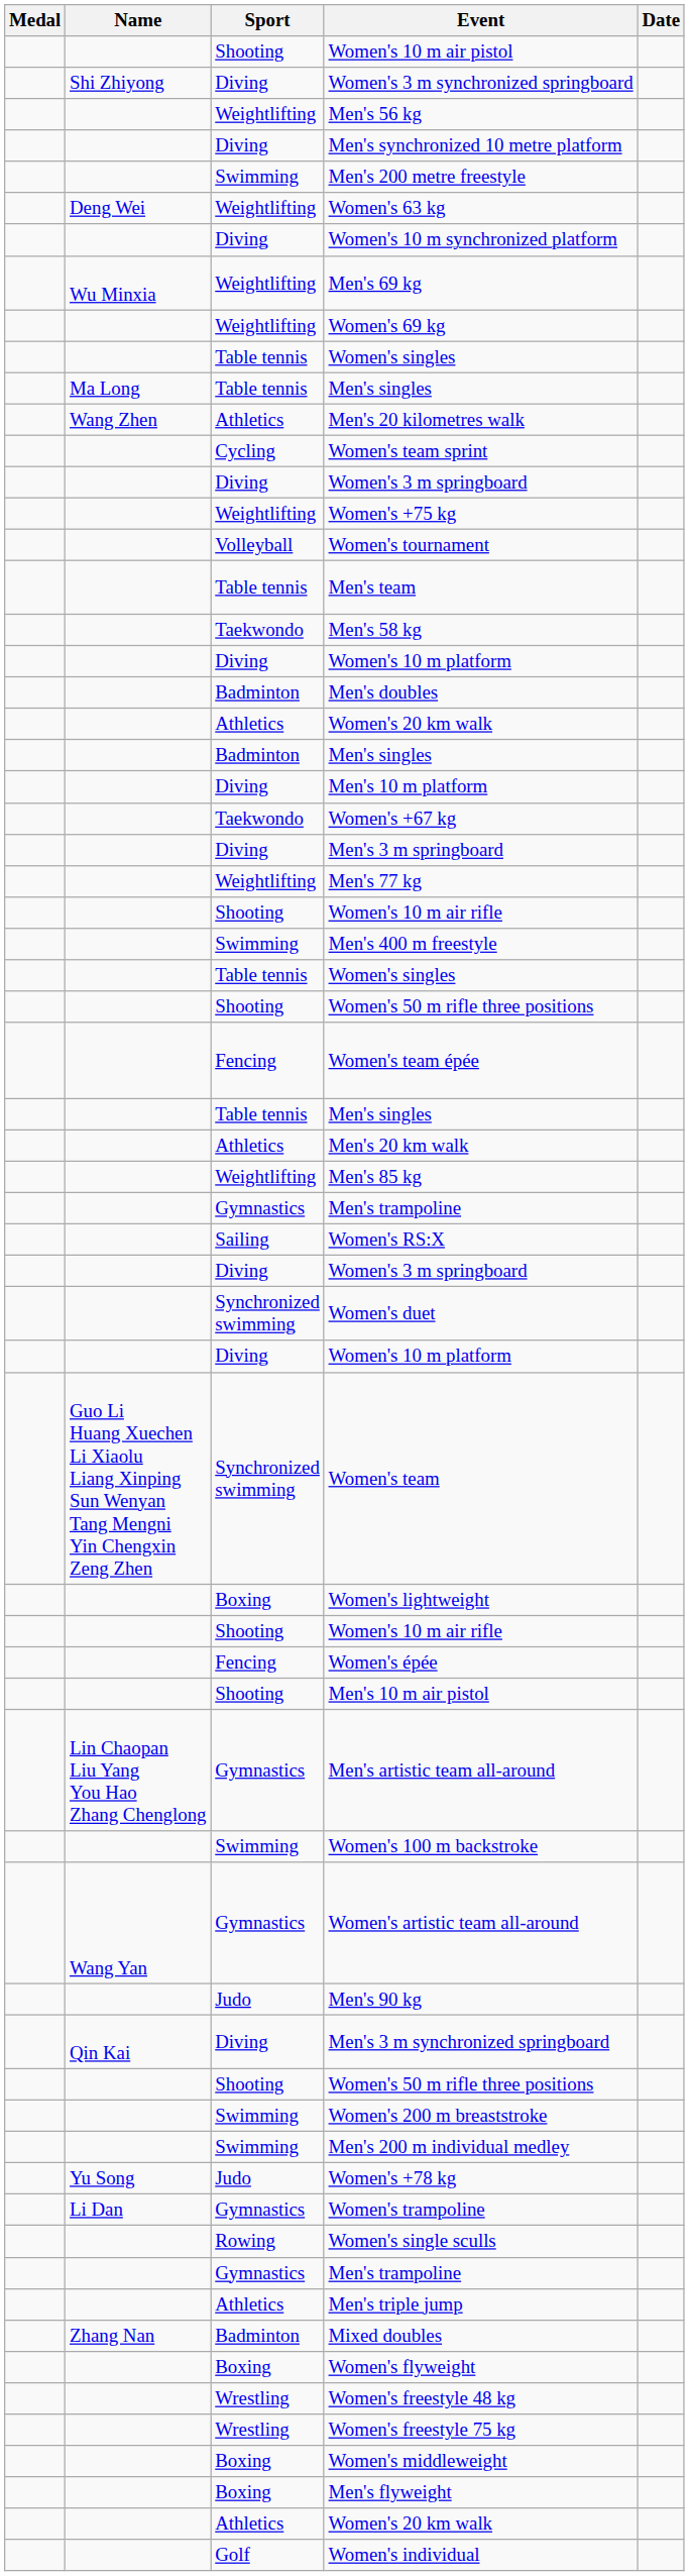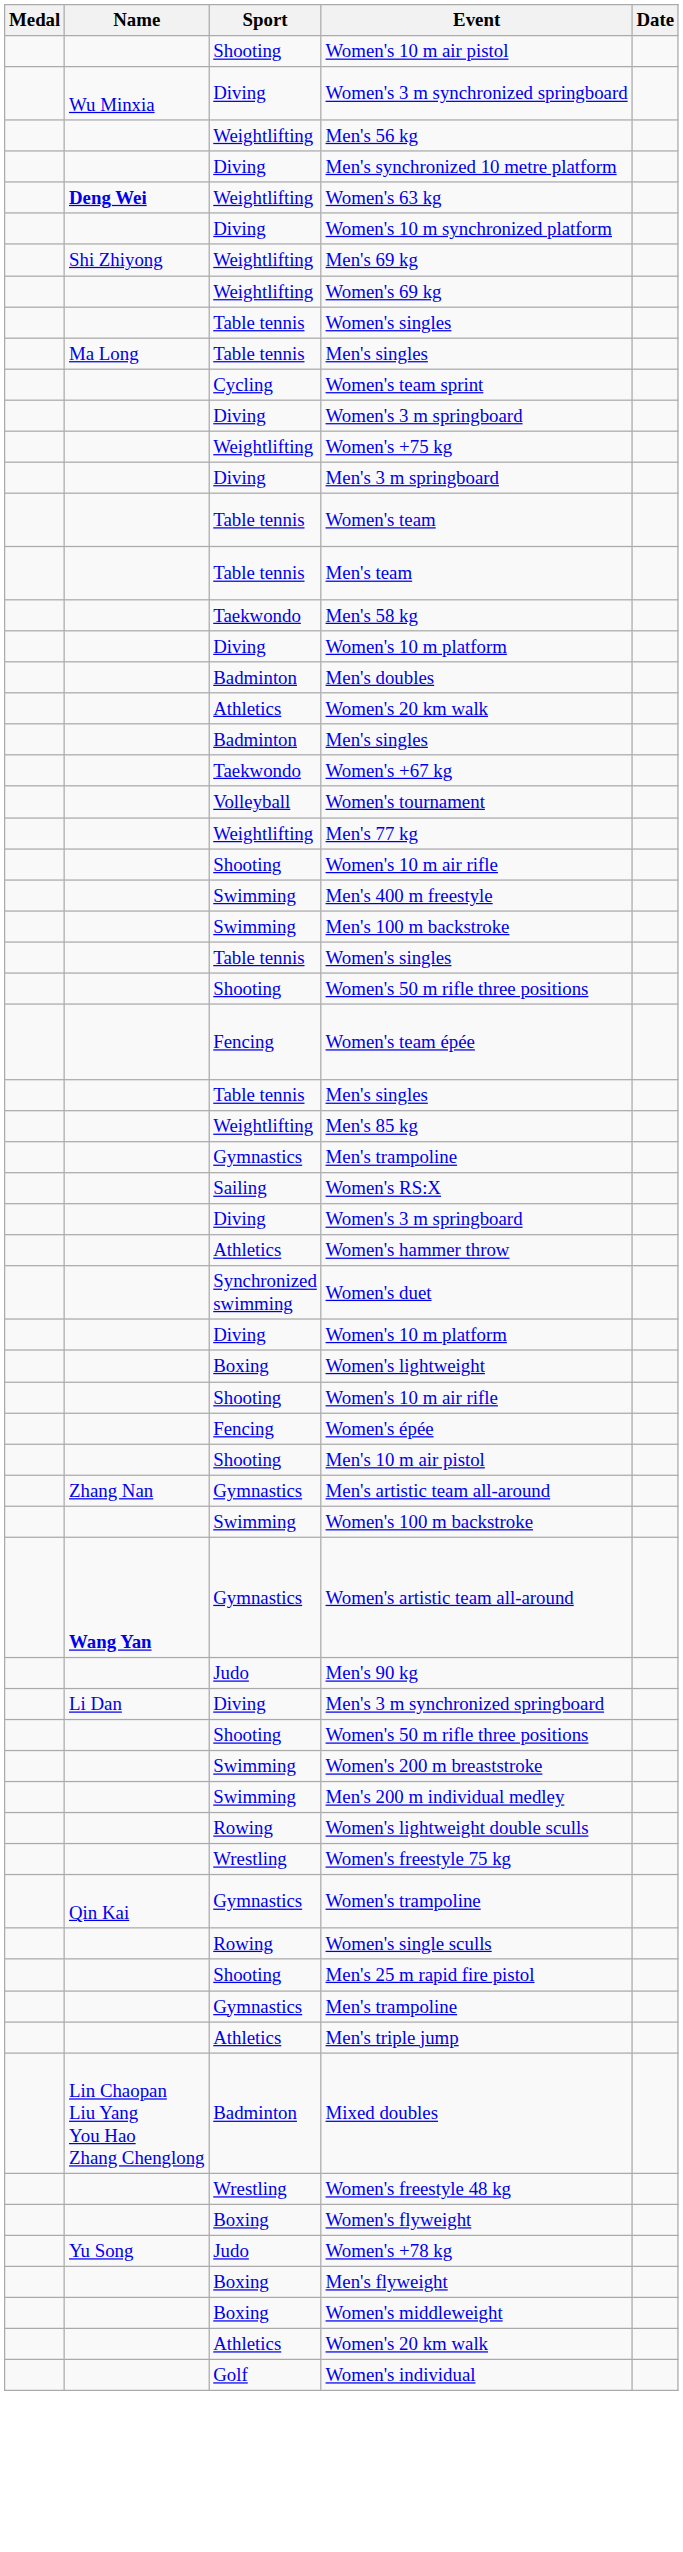 <table class="wikitable sortable"  style="font-size:95%">
 <tr>
 <th>Medal</th>
 <th>Name</th>
 <th>Sport</th>
 <th>Event</th>
 <th>Date</th>
 </tr>
 <tr>
 <td></td>
 <td></td>
 <td><a href='#'>Shooting</a></td>
 <td><a href='#'>Women's 10 m air pistol</a></td>
 <td></td>
 </tr>
 <tr>
 <td></td>
-<td><a href='#'>Shi Zhiyong</a></td>
+<td><br><a href='#'>Wu Minxia</a></td>
 <td><a href='#'>Diving</a></td>
 <td><a href='#'>Women's 3 m synchronized springboard</a></td>
 <td></td>
 </tr>
 <tr>
 <td></td>
 <td></td>
 <td><a href='#'>Weightlifting</a></td>
 <td><a href='#'>Men's 56 kg</a></td>
 <td></td>
 </tr>
 <tr>
 <td></td>
 <td><br></td>
 <td><a href='#'>Diving</a></td>
 <td><a href='#'>Men's synchronized 10 metre platform</a></td>
 <td></td>
 </tr>
 <tr>
 <td></td>
-<td></td>
-<td><a href='#'>Swimming</a></td>
-<td><a href='#'>Men's 200 metre freestyle</a></td>
-<td></td>
-</tr>
-<tr>
-<td></td>
-<td><a href='#'>Deng Wei</a></td>
+<td><strong><a href='#'>Deng Wei</a></strong></td>
 <td><a href='#'>Weightlifting</a></td>
 <td><a href='#'>Women's 63 kg</a></td>
 <td></td>
 </tr>
 <tr>
 <td></td>
 <td><br></td>
 <td><a href='#'>Diving</a></td>
 <td><a href='#'>Women's 10 m synchronized platform</a></td>
 <td></td>
 </tr>
 <tr>
 <td></td>
-<td><br><a href='#'>Wu Minxia</a></td>
+<td><a href='#'>Shi Zhiyong</a></td>
 <td><a href='#'>Weightlifting</a></td>
 <td><a href='#'>Men's 69 kg</a></td>
 <td></td>
 </tr>
 <tr>
 <td></td>
 <td></td>
 <td><a href='#'>Weightlifting</a></td>
 <td><a href='#'>Women's 69 kg</a></td>
 <td></td>
 </tr>
 <tr>
 <td></td>
 <td></td>
 <td><a href='#'>Table tennis</a></td>
 <td><a href='#'>Women's singles</a></td>
 <td></td>
 </tr>
 <tr>
 <td></td>
 <td><a href='#'>Ma Long</a></td>
 <td><a href='#'>Table tennis</a></td>
 <td><a href='#'>Men's singles</a></td>
 <td></td>
 </tr>
 <tr>
 <td></td>
-<td><a href='#'>Wang Zhen</a></td>
-<td><a href='#'>Athletics</a></td>
-<td><a href='#'>Men's 20 kilometres walk</a></td>
-<td></td>
-</tr>
-<tr>
-<td></td>
 <td><br></td>
 <td><a href='#'>Cycling</a></td>
 <td><a href='#'>Women's team sprint</a></td>
 <td></td>
 </tr>
 <tr>
 <td></td>
 <td></td>
 <td><a href='#'>Diving</a></td>
 <td><a href='#'>Women's 3 m springboard</a></td>
 <td></td>
 </tr>
 <tr>
 <td></td>
 <td></td>
 <td><a href='#'>Weightlifting</a></td>
 <td><a href='#'>Women's +75 kg</a></td>
 <td></td>
 </tr>
 <tr>
 <td></td>
-<td><br></td>
-<td><a href='#'>Volleyball</a></td>
-<td><a href='#'>Women's tournament</a></td>
+<td></td>
+<td><a href='#'>Diving</a></td>
+<td><a href='#'>Men's 3 m springboard</a></td>
+<td></td>
+</tr>
+<tr>
+<td></td>
+<td><br><br></td>
+<td><a href='#'>Table tennis</a></td>
+<td><a href='#'>Women's team</a></td>
 <td></td>
 </tr>
 <tr>
 <td></td>
 <td><br><br></td>
 <td><a href='#'>Table tennis</a></td>
 <td><a href='#'>Men's team</a></td>
 <td></td>
 </tr>
 <tr>
 <td></td>
 <td></td>
 <td><a href='#'>Taekwondo</a></td>
 <td><a href='#'>Men's 58 kg</a></td>
 <td></td>
 </tr>
 <tr>
 <td></td>
 <td></td>
 <td><a href='#'>Diving</a></td>
 <td><a href='#'>Women's 10 m platform</a></td>
 <td></td>
 </tr>
 <tr>
 <td></td>
 <td><br></td>
 <td><a href='#'>Badminton</a></td>
 <td><a href='#'>Men's doubles</a></td>
 <td></td>
 </tr>
 <tr>
 <td></td>
 <td></td>
 <td><a href='#'>Athletics</a></td>
 <td><a href='#'>Women's 20 km walk</a></td>
 <td></td>
 </tr>
 <tr>
 <td></td>
 <td></td>
 <td><a href='#'>Badminton</a></td>
 <td><a href='#'>Men's singles</a></td>
 <td></td>
 </tr>
 <tr>
 <td></td>
 <td></td>
-<td><a href='#'>Diving</a></td>
-<td><a href='#'>Men's 10 m platform</a></td>
-<td></td>
-</tr>
-<tr>
-<td></td>
-<td></td>
 <td><a href='#'>Taekwondo</a></td>
 <td><a href='#'>Women's +67 kg</a></td>
 <td></td>
 </tr>
 <tr>
 <td></td>
-<td></td>
-<td><a href='#'>Diving</a></td>
-<td><a href='#'>Men's 3 m springboard</a></td>
+<td><br></td>
+<td><a href='#'>Volleyball</a></td>
+<td><a href='#'>Women's tournament</a></td>
 <td></td>
 </tr>
 <tr>
 <td></td>
 <td></td>
 <td><a href='#'>Weightlifting</a></td>
 <td><a href='#'>Men's 77 kg</a></td>
 <td></td>
 </tr>
 <tr>
 <td></td>
 <td></td>
 <td><a href='#'>Shooting</a></td>
 <td><a href='#'>Women's 10 m air rifle</a></td>
 <td></td>
 </tr>
 <tr>
 <td></td>
 <td></td>
 <td><a href='#'>Swimming</a></td>
 <td><a href='#'>Men's 400 m freestyle</a></td>
+<td></td>
+</tr>
+<tr>
+<td></td>
+<td></td>
+<td><a href='#'>Swimming</a></td>
+<td><a href='#'>Men's 100 m backstroke</a></td>
 <td></td>
 </tr>
 <tr>
 <td></td>
 <td></td>
 <td><a href='#'>Table tennis</a></td>
 <td><a href='#'>Women's singles</a></td>
 <td></td>
 </tr>
 <tr>
 <td></td>
 <td></td>
 <td><a href='#'>Shooting</a></td>
 <td><a href='#'>Women's 50 m rifle three positions</a></td>
 <td></td>
 </tr>
 <tr>
 <td></td>
 <td><br><br><br></td>
 <td><a href='#'>Fencing</a></td>
 <td><a href='#'>Women's team épée</a></td>
 <td></td>
 </tr>
 <tr>
 <td></td>
 <td></td>
 <td><a href='#'>Table tennis</a></td>
 <td><a href='#'>Men's singles</a></td>
 <td></td>
 </tr>
 <tr>
 <td></td>
 <td></td>
-<td><a href='#'>Athletics</a></td>
-<td><a href='#'>Men's 20 km walk</a></td>
-<td></td>
-</tr>
-<tr>
-<td></td>
-<td></td>
 <td><a href='#'>Weightlifting</a></td>
 <td><a href='#'>Men's 85 kg</a></td>
 <td></td>
 </tr>
 <tr>
 <td></td>
 <td></td>
 <td><a href='#'>Gymnastics</a></td>
 <td><a href='#'>Men's trampoline</a></td>
 <td></td>
 </tr>
 <tr>
 <td></td>
 <td></td>
 <td><a href='#'>Sailing</a></td>
 <td><a href='#'>Women's RS:X</a></td>
 <td></td>
 </tr>
 <tr>
 <td></td>
 <td></td>
 <td><a href='#'>Diving</a></td>
 <td><a href='#'>Women's 3 m springboard</a></td>
 <td></td>
 </tr>
 <tr>
 <td></td>
+<td></td>
+<td><a href='#'>Athletics</a></td>
+<td><a href='#'>Women's hammer throw</a></td>
+<td></td>
+</tr>
+<tr>
+<td></td>
 <td><br></td>
 <td><a href='#'>Synchronized<br> swimming</a></td>
 <td><a href='#'>Women's duet</a></td>
 <td></td>
 </tr>
 <tr>
 <td></td>
 <td></td>
 <td><a href='#'>Diving</a></td>
 <td><a href='#'>Women's 10 m platform</a></td>
-<td></td>
-</tr>
-<tr>
-<td></td>
-<td><br><a href='#'>Guo Li</a><br><a href='#'>Huang Xuechen</a><br><a href='#'>Li Xiaolu</a><br><a href='#'>Liang Xinping</a><br><a href='#'>Sun Wenyan</a><br><a href='#'>Tang Mengni</a><br><a href='#'>Yin Chengxin</a><br><a href='#'>Zeng Zhen</a></td>
-<td><a href='#'>Synchronized<br> swimming</a></td>
-<td><a href='#'>Women's team</a></td>
 <td></td>
 </tr>
 <tr>
 <td></td>
 <td></td>
 <td><a href='#'>Boxing</a></td>
 <td><a href='#'>Women's lightweight</a></td>
 <td></td>
 </tr>
 <tr>
 <td></td>
 <td></td>
 <td><a href='#'>Shooting</a></td>
 <td><a href='#'>Women's 10 m air rifle</a></td>
 <td></td>
 </tr>
 <tr>
 <td></td>
 <td></td>
 <td><a href='#'>Fencing</a></td>
 <td><a href='#'>Women's épée</a></td>
 <td></td>
 </tr>
 <tr>
 <td></td>
 <td></td>
 <td><a href='#'>Shooting</a></td>
 <td><a href='#'>Men's 10 m air pistol</a></td>
 <td></td>
 </tr>
 <tr>
 <td></td>
-<td><br><a href='#'>Lin Chaopan</a><br><a href='#'>Liu Yang</a><br><a href='#'>You Hao</a><br><a href='#'>Zhang Chenglong</a></td>
+<td><a href='#'>Zhang Nan</a><br></td>
 <td><a href='#'>Gymnastics</a></td>
 <td><a href='#'>Men's artistic team all-around</a></td>
 <td></td>
 </tr>
 <tr>
 <td></td>
 <td></td>
 <td><a href='#'>Swimming</a></td>
 <td><a href='#'>Women's 100 m backstroke</a></td>
 <td></td>
 </tr>
 <tr>
 <td></td>
-<td><br><br><br><br><a href='#'>Wang Yan</a></td>
+<td><strong><br><br><br><br><a href='#'>Wang Yan</a></strong></td>
 <td><a href='#'>Gymnastics</a></td>
 <td><a href='#'>Women's artistic team all-around</a></td>
 <td></td>
 </tr>
 <tr>
 <td></td>
 <td></td>
 <td><a href='#'>Judo</a></td>
 <td><a href='#'>Men's 90 kg</a></td>
 <td></td>
 </tr>
 <tr>
 <td></td>
-<td><br><a href='#'>Qin Kai</a></td>
+<td><a href='#'>Li Dan</a></td>
 <td><a href='#'>Diving</a></td>
 <td><a href='#'>Men's 3 m synchronized springboard</a></td>
 <td></td>
 </tr>
 <tr>
 <td></td>
 <td></td>
 <td><a href='#'>Shooting</a></td>
 <td><a href='#'>Women's 50 m rifle three positions</a></td>
 <td></td>
 </tr>
 <tr>
 <td></td>
 <td></td>
 <td><a href='#'>Swimming</a></td>
 <td><a href='#'>Women's 200 m breaststroke</a></td>
 <td></td>
 </tr>
 <tr>
 <td></td>
 <td></td>
 <td><a href='#'>Swimming</a></td>
 <td><a href='#'>Men's 200 m individual medley</a></td>
 <td></td>
 </tr>
 <tr>
 <td></td>
-<td><a href='#'>Yu Song</a></td>
-<td><a href='#'>Judo</a></td>
-<td><a href='#'>Women's +78 kg</a></td>
+<td><br></td>
+<td><a href='#'>Rowing</a></td>
+<td><a href='#'>Women's lightweight double sculls</a></td>
 <td></td>
 </tr>
 <tr>
 <td></td>
-<td><a href='#'>Li Dan</a></td>
+<td></td>
+<td><a href='#'>Wrestling</a></td>
+<td><a href='#'>Women's freestyle 75 kg</a></td>
+<td></td>
+</tr>
+<tr>
+<td></td>
+<td><br><a href='#'>Qin Kai</a></td>
 <td><a href='#'>Gymnastics</a></td>
 <td><a href='#'>Women's trampoline</a></td>
 <td></td>
 </tr>
 <tr>
 <td></td>
 <td></td>
 <td><a href='#'>Rowing</a></td>
 <td><a href='#'>Women's single sculls</a></td>
+<td></td>
+</tr>
+<tr>
+<td></td>
+<td></td>
+<td><a href='#'>Shooting</a></td>
+<td><a href='#'>Men's 25 m rapid fire pistol</a></td>
 <td></td>
 </tr>
 <tr>
 <td></td>
 <td></td>
 <td><a href='#'>Gymnastics</a></td>
 <td><a href='#'>Men's trampoline</a></td>
 <td></td>
 </tr>
 <tr>
 <td></td>
 <td></td>
 <td><a href='#'>Athletics</a></td>
 <td><a href='#'>Men's triple jump</a></td>
 <td></td>
 </tr>
 <tr>
 <td></td>
-<td><a href='#'>Zhang Nan</a><br></td>
+<td><br><a href='#'>Lin Chaopan</a><br><a href='#'>Liu Yang</a><br><a href='#'>You Hao</a><br><a href='#'>Zhang Chenglong</a></td>
 <td><a href='#'>Badminton</a></td>
 <td><a href='#'>Mixed doubles</a></td>
-<td></td>
-</tr>
-<tr>
-<td></td>
-<td></td>
-<td><a href='#'>Boxing</a></td>
-<td><a href='#'>Women's flyweight</a></td>
 <td></td>
 </tr>
 <tr>
 <td></td>
 <td></td>
 <td><a href='#'>Wrestling</a></td>
 <td><a href='#'>Women's freestyle 48 kg</a></td>
 <td></td>
 </tr>
 <tr>
 <td></td>
 <td></td>
-<td><a href='#'>Wrestling</a></td>
-<td><a href='#'>Women's freestyle 75 kg</a></td>
+<td><a href='#'>Boxing</a></td>
+<td><a href='#'>Women's flyweight</a></td>
+<td></td>
+</tr>
+<tr>
+<td></td>
+<td><a href='#'>Yu Song</a></td>
+<td><a href='#'>Judo</a></td>
+<td><a href='#'>Women's +78 kg</a></td>
+<td></td>
+</tr>
+<tr>
+<td></td>
+<td></td>
+<td><a href='#'>Boxing</a></td>
+<td><a href='#'>Men's flyweight</a></td>
 <td></td>
 </tr>
 <tr>
 <td></td>
 <td></td>
 <td><a href='#'>Boxing</a></td>
 <td><a href='#'>Women's middleweight</a></td>
-<td></td>
-</tr>
-<tr>
-<td></td>
-<td></td>
-<td><a href='#'>Boxing</a></td>
-<td><a href='#'>Men's flyweight</a></td>
 <td></td>
 </tr>
 <tr>
 <td></td>
 <td></td>
 <td><a href='#'>Athletics</a></td>
 <td><a href='#'>Women's 20 km walk</a></td>
 <td></td>
 </tr>
 <tr>
 <td></td>
 <td></td>
 <td><a href='#'>Golf</a></td>
 <td><a href='#'>Women's individual</a></td>
 <td></td>
 </tr>
 </table>
